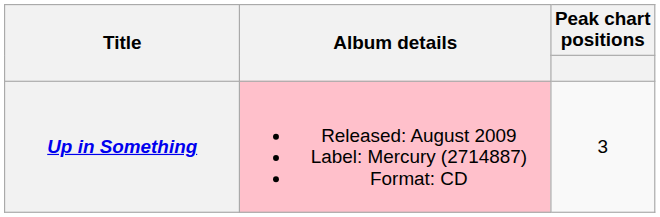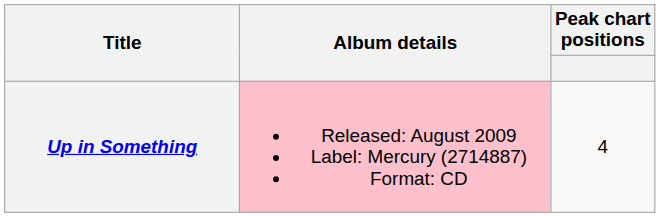 <table class="wikitable plainrowheaders" style="text-align:center;" border="1">
 <tr>
 <th scope="col" rowspan="2" style="width:12em;">Title</th>
 <th scope="col" rowspan="2" style="width:16em;">Album details</th>
 <th scope="col" colspan="1">Peak chart<br>positions</th>
 </tr>
 <tr>
 <th scope="col" style="font-size:85%"><a href='#'></a><br></th>
 </tr>
 <tr>
 <th scope="row"><em><a href='#'>Up in Something</a></em></th>
 <td style="background: pink;"><br><ul><li>Released: August 2009</li><li>Label: Mercury (2714887)</li><li>Format: CD</li></ul></td>
-<td>3</td>
+<td>4</td>
 </tr>
 </table>
